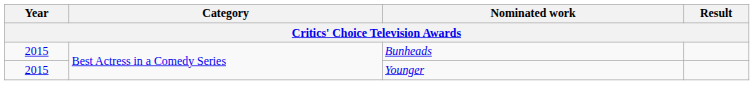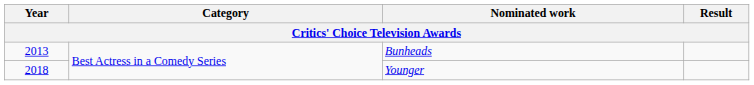 <table class=wikitable>
 <tr>
 <th scope="col" style="width:5em;">Year</th>
 <th scope="col" style="width:26em;">Category</th>
 <th scope="col" style="width:25em;">Nominated work</th>
 <th scope="col" style="width:5em;">Result</th>
 </tr>
 <tr>
 <th colspan=4><a href='#'>Critics' Choice Television Awards</a></th>
 </tr>
 <tr>
-<td style="text-align:center;"><a href='#'>2015</a></td>
+<td style="text-align:center;"><a href='#'>2013</a></td>
 <td rowspan=2><a href='#'>Best Actress in a Comedy Series</a></td>
 <td><em><a href='#'>Bunheads</a></em></td>
 <td></td>
 </tr>
 <tr>
-<td style="text-align:center;"><a href='#'>2015</a></td>
+<td style="text-align:center;"><a href='#'>2018</a></td>
 <td><em><a href='#'>Younger</a></em></td>
 <td></td>
 </tr>
 </table>
